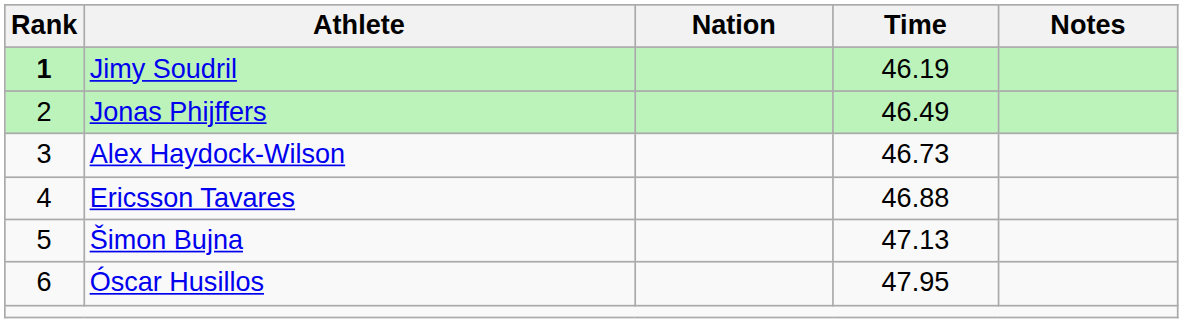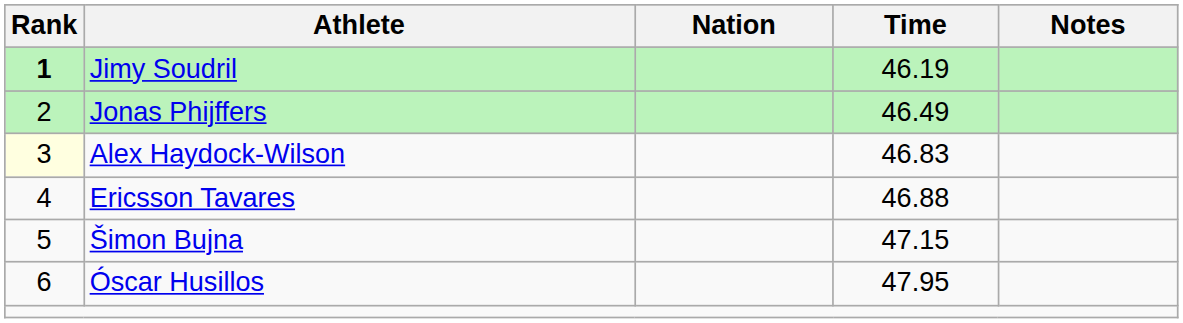 <table class="wikitable sortable" style="text-align:center;width: 55%;">
 <tr>
 <th scope="col" style="width: 10px;">Rank</th>
 <th scope="col">Athlete</th>
 <th scope="col">Nation</th>
 <th scope="col">Time</th>
 <th scope="col">Notes</th>
 </tr>
 <tr bgcolor=bbf3bb>
 <td><strong>1</strong></td>
 <td align=left><a href='#'>Jimy Soudril</a></td>
 <td align=left></td>
 <td>46.19</td>
 <td></td>
 </tr>
 <tr bgcolor=bbf3bb>
 <td>2</td>
 <td align=left><a href='#'>Jonas Phijffers</a></td>
 <td align=left></td>
 <td>46.49</td>
 <td></td>
 </tr>
 <tr>
-<td>3</td>
+<td style="background: lightyellow;">3</td>
 <td align=left><a href='#'>Alex Haydock-Wilson</a></td>
 <td align=left></td>
-<td>46.73</td>
+<td>46.83</td>
 <td></td>
 </tr>
 <tr>
 <td>4</td>
 <td align=left><a href='#'>Ericsson Tavares</a></td>
 <td align=left></td>
 <td>46.88</td>
 <td></td>
 </tr>
 <tr>
 <td>5</td>
 <td align=left><a href='#'>Šimon Bujna</a></td>
 <td align=left></td>
-<td>47.13</td>
+<td>47.15</td>
 <td></td>
 </tr>
 <tr>
 <td>6</td>
 <td align=left><a href='#'>Óscar Husillos</a></td>
 <td align=left></td>
 <td>47.95</td>
 <td></td>
 </tr>
 <tr class="sortbottom">
 <td colspan="5"></td>
 </tr>
 </table>
